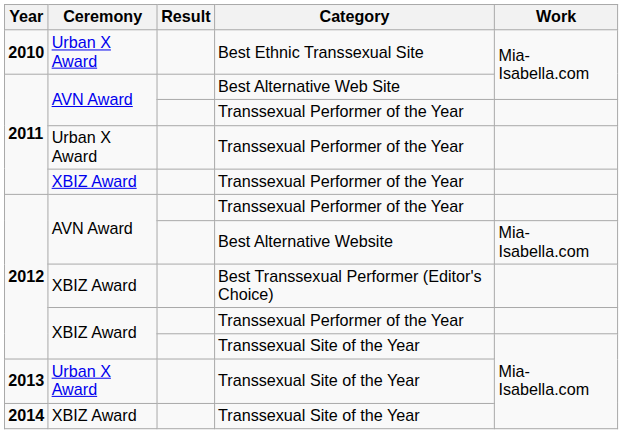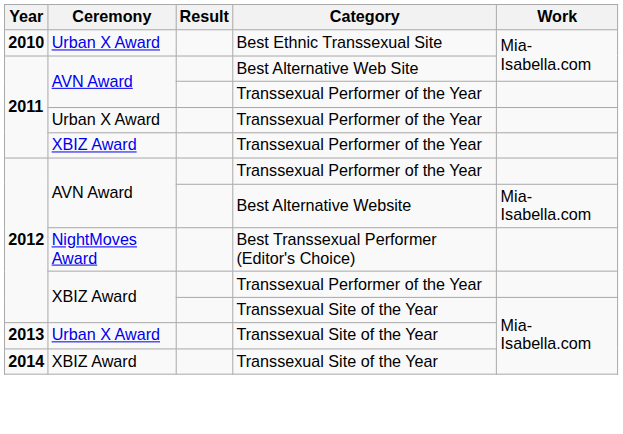 <table class="wikitable">
 <tr>
 <th>Year</th>
 <th>Ceremony</th>
 <th>Result</th>
 <th>Category</th>
 <th>Work</th>
 </tr>
 <tr>
 <td><strong>2010</strong></td>
 <td><a href='#'>Urban X Award</a></td>
 <td></td>
 <td>Best Ethnic Transsexual Site</td>
 <td rowspan="2">Mia-Isabella.com</td>
 </tr>
 <tr>
 <td rowspan="4"><strong>2011</strong></td>
 <td rowspan="2"><a href='#'>AVN Award</a></td>
 <td></td>
 <td>Best Alternative Web Site</td>
 </tr>
 <tr>
 <td></td>
 <td>Transsexual Performer of the Year</td>
 <td></td>
 </tr>
 <tr>
 <td>Urban X Award</td>
 <td></td>
 <td>Transsexual Performer of the Year</td>
 <td></td>
 </tr>
 <tr>
 <td><a href='#'>XBIZ Award</a></td>
 <td></td>
 <td>Transsexual Performer of the Year</td>
 <td></td>
 </tr>
 <tr>
 <td rowspan="5"><strong>2012</strong></td>
 <td rowspan="2">AVN Award</td>
 <td></td>
 <td>Transsexual Performer of the Year</td>
 <td></td>
 </tr>
 <tr>
 <td></td>
 <td>Best Alternative Website</td>
 <td>Mia-Isabella.com</td>
 </tr>
 <tr>
-<td>XBIZ Award</td>
+<td><a href='#'>NightMoves Award</a></td>
 <td></td>
 <td>Best Transsexual Performer (Editor's Choice)</td>
 <td></td>
 </tr>
 <tr>
 <td rowspan="2">XBIZ Award</td>
 <td></td>
 <td>Transsexual Performer of the Year</td>
 <td></td>
 </tr>
 <tr>
 <td></td>
 <td>Transsexual Site of the Year</td>
 <td rowspan="3">Mia-Isabella.com</td>
 </tr>
 <tr>
 <td><strong>2013</strong></td>
 <td><a href='#'>Urban X Award</a></td>
 <td></td>
 <td>Transsexual Site of the Year</td>
 </tr>
 <tr>
 <td><strong>2014</strong></td>
 <td>XBIZ Award</td>
 <td></td>
 <td>Transsexual Site of the Year</td>
 </tr>
 </table>
